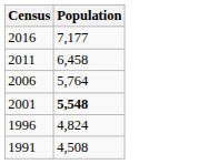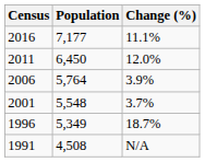 <table class="wikitable">
 <tr>
 <th>Census</th>
 <th>Population</th>
+<th>Change (%)</th>
 </tr>
 <tr>
 <td>2016</td>
 <td>7,177</td>
+<td>11.1%</td>
 </tr>
 <tr>
 <td>2011</td>
-<td>6,458</td>
+<td>6,450</td>
+<td>12.0%</td>
 </tr>
 <tr>
 <td>2006</td>
 <td>5,764</td>
+<td>3.9%</td>
 </tr>
 <tr>
 <td>2001</td>
-<td><strong>5,548</strong></td>
+<td>5,548</td>
+<td>3.7%</td>
 </tr>
 <tr>
 <td>1996</td>
-<td>4,824</td>
+<td>5,349</td>
+<td>18.7%</td>
 </tr>
 <tr>
 <td>1991</td>
 <td>4,508</td>
+<td>N/A</td>
 </tr>
 </table>
